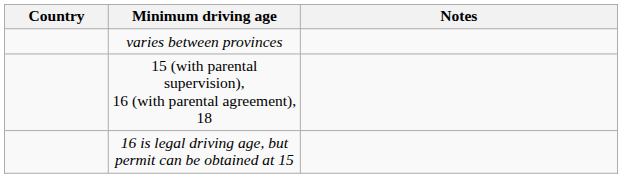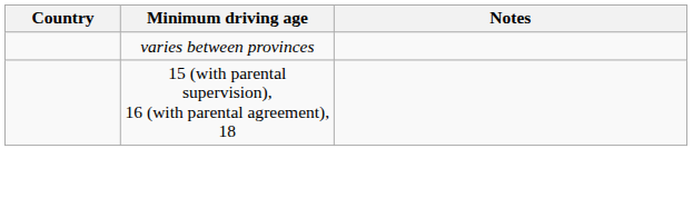 <table class="wikitable sortable">
 <tr>
 <th width="100">Country</th>
 <th width="190">Minimum driving age</th>
 <th width="320">Notes</th>
 </tr>
 <tr>
 <td></td>
 <td style="text-align:center;"><em>varies between provinces</em></td>
 <td></td>
 </tr>
 <tr>
 <td></td>
 <td style="text-align:center;">15 (with parental supervision),<br>16 (with parental agreement),<br>18</td>
 <td></td>
 </tr>
-<tr>
-<td></td>
-<td style="text-align:center;"><em>16 is legal driving age, but permit can be obtained at 15</em></td>
-<td></td>
-</tr>
 </table>
